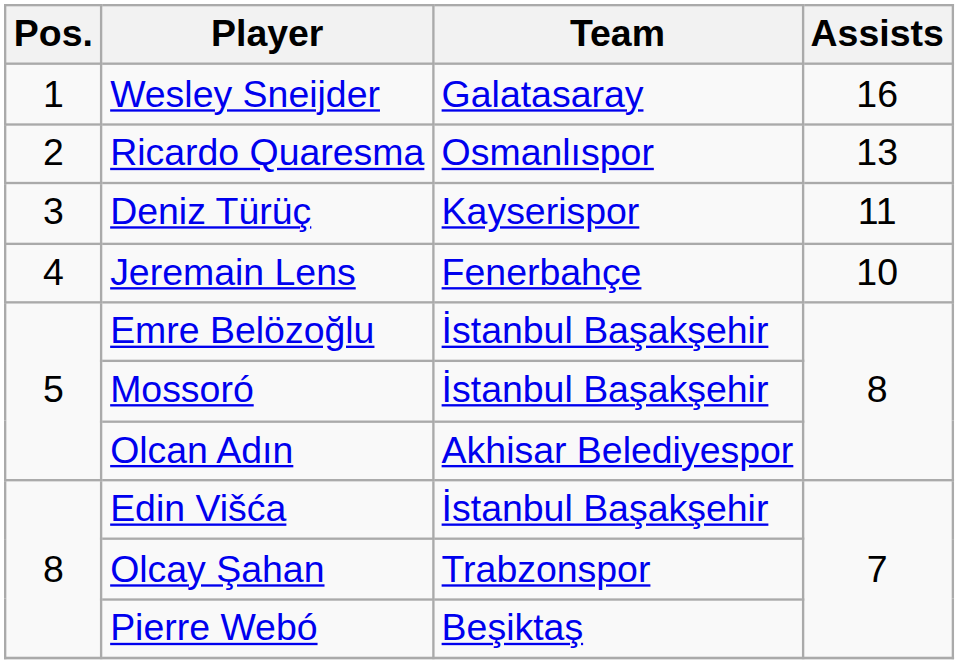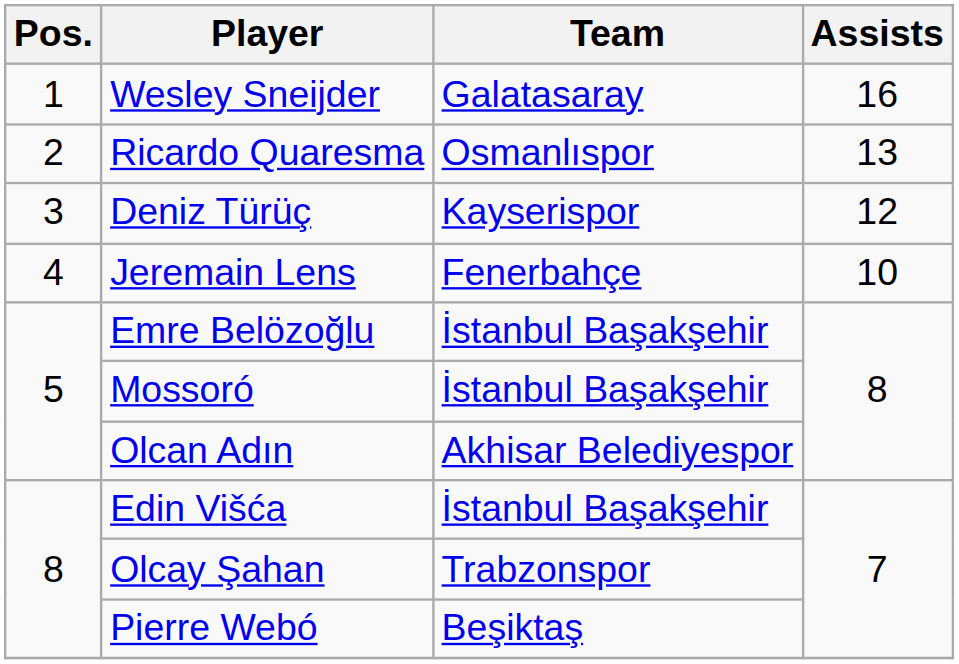 <table class="wikitable">
 <tr>
 <th>Pos.</th>
 <th>Player</th>
 <th>Team</th>
 <th>Assists</th>
 </tr>
 <tr>
 <td align=center>1</td>
 <td> <a href='#'>Wesley Sneijder</a></td>
 <td><a href='#'>Galatasaray</a></td>
 <td align=center>16</td>
 </tr>
 <tr>
 <td align=center>2</td>
 <td> <a href='#'>Ricardo Quaresma</a></td>
 <td><a href='#'>Osmanlıspor</a></td>
 <td align=center>13</td>
 </tr>
 <tr>
 <td align=center>3</td>
 <td> <a href='#'>Deniz Türüç</a></td>
 <td><a href='#'>Kayserispor</a></td>
-<td align=center>11</td>
+<td align=center>12</td>
 </tr>
 <tr>
 <td align=center>4</td>
 <td> <a href='#'>Jeremain Lens</a></td>
 <td><a href='#'>Fenerbahçe</a></td>
 <td align=center>10</td>
 </tr>
 <tr>
 <td rowspan=3 align=center>5</td>
 <td> <a href='#'>Emre Belözoğlu</a></td>
 <td><a href='#'>İstanbul Başakşehir</a></td>
 <td rowspan=3 align=center>8</td>
 </tr>
 <tr>
 <td> <a href='#'>Mossoró</a></td>
 <td><a href='#'>İstanbul Başakşehir</a></td>
 </tr>
 <tr>
 <td> <a href='#'>Olcan Adın</a></td>
 <td><a href='#'>Akhisar Belediyespor</a></td>
 </tr>
 <tr>
 <td rowspan=3 align=center>8</td>
 <td> <a href='#'>Edin Višća</a></td>
 <td><a href='#'>İstanbul Başakşehir</a></td>
 <td rowspan=3 align=center>7</td>
 </tr>
 <tr>
 <td> <a href='#'>Olcay Şahan</a></td>
 <td><a href='#'>Trabzonspor</a></td>
 </tr>
 <tr>
 <td> <a href='#'>Pierre Webó</a></td>
 <td><a href='#'>Beşiktaş</a></td>
 </tr>
 <tr>
 </tr>
 </table>
